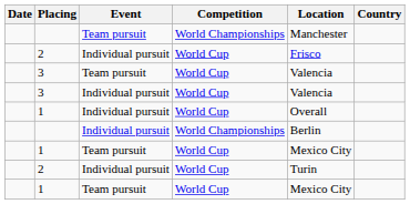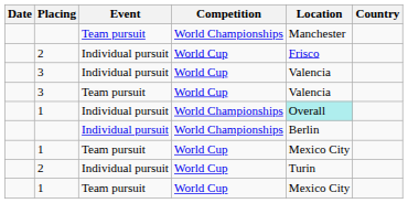 <table class="wikitable sortable">
 <tr>
 <th>Date</th>
 <th>Placing</th>
 <th>Event</th>
 <th>Competition</th>
 <th>Location</th>
 <th>Country</th>
 </tr>
 <tr>
 <td></td>
 <td></td>
 <td><a href='#'>Team pursuit</a></td>
 <td><a href='#'>World Championships</a></td>
 <td>Manchester</td>
 <td></td>
 </tr>
 <tr>
 <td></td>
 <td>2</td>
 <td>Individual pursuit</td>
 <td><a href='#'>World Cup</a></td>
 <td><a href='#'>Frisco</a></td>
 <td></td>
 </tr>
 <tr>
 <td></td>
 <td>3</td>
-<td>Team pursuit</td>
+<td>Individual pursuit</td>
 <td><a href='#'>World Cup</a></td>
 <td>Valencia</td>
 <td></td>
 </tr>
 <tr>
 <td></td>
 <td>3</td>
-<td>Individual pursuit</td>
+<td>Team pursuit</td>
 <td><a href='#'>World Cup</a></td>
 <td>Valencia</td>
 <td></td>
 </tr>
 <tr>
 <td></td>
 <td>1</td>
 <td>Individual pursuit</td>
-<td><a href='#'>World Cup</a></td>
-<td>Overall</td>
+<td><a href='#'>World Championships</a></td>
+<td style="background: paleturquoise;">Overall</td>
 <td></td>
 </tr>
 <tr>
 <td></td>
 <td></td>
 <td><a href='#'>Individual pursuit</a></td>
 <td><a href='#'>World Championships</a></td>
 <td>Berlin</td>
 <td></td>
 </tr>
 <tr>
 <td></td>
 <td>1</td>
 <td>Team pursuit</td>
 <td><a href='#'>World Cup</a></td>
 <td>Mexico City</td>
 <td></td>
 </tr>
 <tr>
 <td></td>
 <td>2</td>
 <td>Individual pursuit</td>
 <td><a href='#'>World Cup</a></td>
 <td>Turin</td>
 <td></td>
 </tr>
 <tr>
 <td></td>
 <td>1</td>
 <td>Team pursuit</td>
 <td><a href='#'>World Cup</a></td>
 <td>Mexico City</td>
 <td></td>
 </tr>
 </table>
